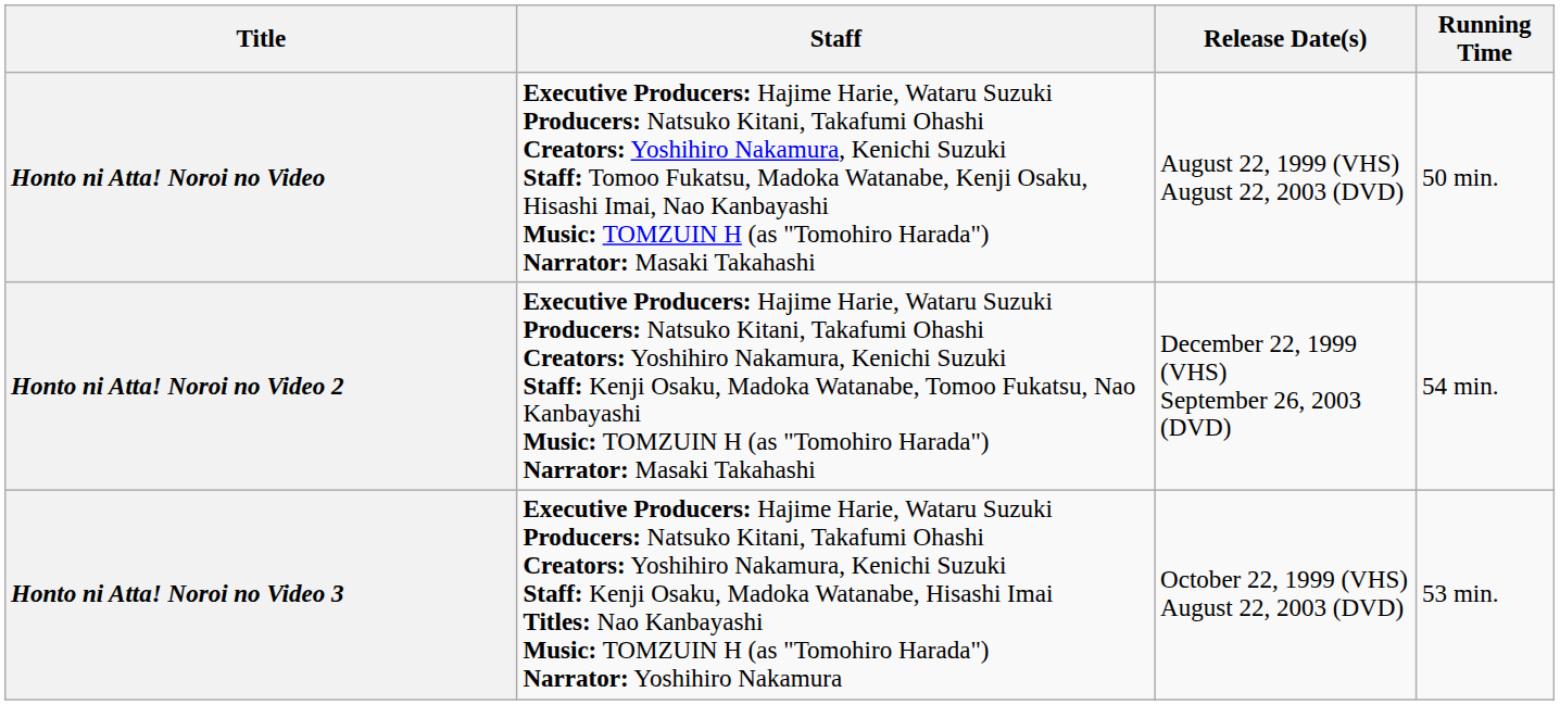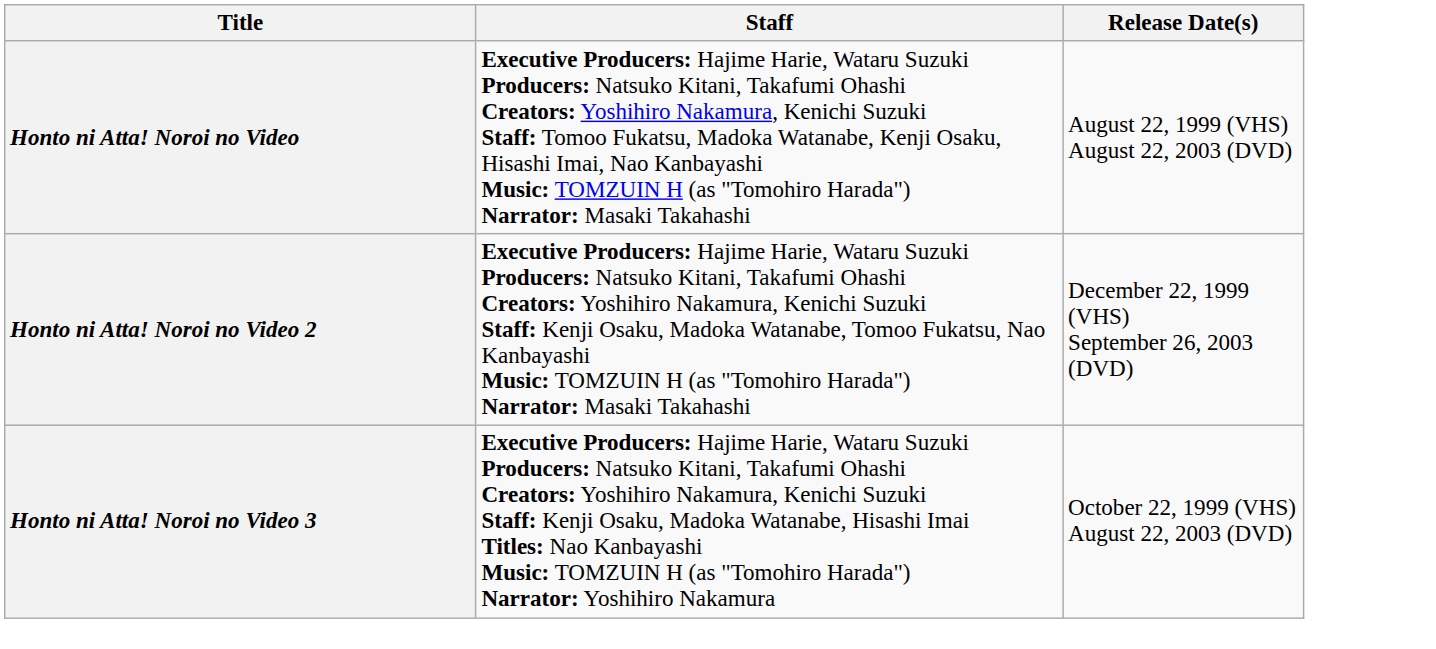 <table class="wikitable mw-collapsible mw-collapsed">
 <tr>
 <th style=width:20.0em>Title</th>
 <th style="width:25.0em">Staff</th>
 <th style="width:10.0em">Release Date(s)</th>
-<th style="width:5.0em">Running Time</th>
 </tr>
 <tr>
 <th style="text-align:left"><em>Honto ni Atta! Noroi no Video</em></th>
 <td><strong>Executive Producers:</strong> Hajime Harie, Wataru Suzuki<br><strong>Producers:</strong> Natsuko Kitani, Takafumi Ohashi<br><strong>Creators:</strong> <a href='#'>Yoshihiro Nakamura</a>, Kenichi Suzuki<br><strong>Staff:</strong> Tomoo Fukatsu, Madoka Watanabe, Kenji Osaku, Hisashi Imai, Nao Kanbayashi<br><strong>Music:</strong> <a href='#'>TOMZUIN H</a> (as "Tomohiro Harada")<br><strong>Narrator:</strong> Masaki Takahashi</td>
 <td>August 22, 1999 (VHS)<br>August 22, 2003 (DVD)</td>
-<td>50 min.</td>
 </tr>
 <tr>
 <th style="text-align:left"><em>Honto ni Atta! Noroi no Video 2</em></th>
 <td><strong>Executive Producers:</strong> Hajime Harie, Wataru Suzuki<br><strong>Producers:</strong> Natsuko Kitani, Takafumi Ohashi<br><strong>Creators:</strong> Yoshihiro Nakamura, Kenichi Suzuki<br><strong>Staff:</strong> Kenji Osaku, Madoka Watanabe, Tomoo Fukatsu, Nao Kanbayashi<br><strong>Music:</strong> TOMZUIN H (as "Tomohiro Harada")<br><strong>Narrator:</strong> Masaki Takahashi</td>
 <td>December 22, 1999 (VHS)<br>September 26, 2003 (DVD)</td>
-<td>54 min.</td>
 </tr>
 <tr>
 <th style="text-align:left"><em>Honto ni Atta! Noroi no Video 3</em></th>
 <td><strong>Executive Producers:</strong> Hajime Harie, Wataru Suzuki<br><strong>Producers:</strong> Natsuko Kitani, Takafumi Ohashi<br><strong>Creators:</strong> Yoshihiro Nakamura, Kenichi Suzuki<br><strong>Staff:</strong> Kenji Osaku, Madoka Watanabe, Hisashi Imai<br><strong>Titles:</strong> Nao Kanbayashi<br><strong>Music:</strong> TOMZUIN H (as "Tomohiro Harada")<br><strong>Narrator:</strong> Yoshihiro Nakamura</td>
 <td>October 22, 1999 (VHS)<br>August 22, 2003 (DVD)</td>
-<td>53 min.</td>
 </tr>
 </table>
